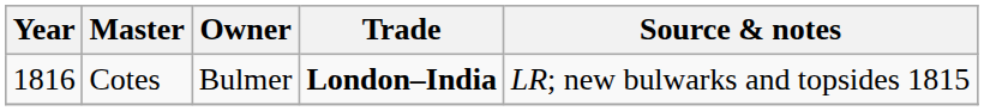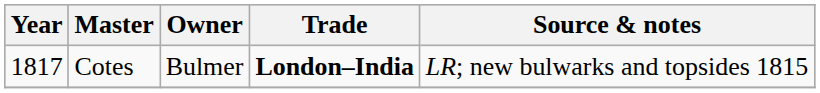 <table class=" wikitable">
 <tr>
 <th>Year</th>
 <th>Master</th>
 <th>Owner</th>
 <th>Trade</th>
 <th>Source & notes</th>
 </tr>
 <tr>
-<td>1816</td>
+<td>1817</td>
 <td>Cotes</td>
 <td>Bulmer</td>
 <td><strong>London–India</strong></td>
 <td><em>LR</em>; new bulwarks and topsides 1815</td>
 </tr>
 <tr>
 </tr>
 </table>
